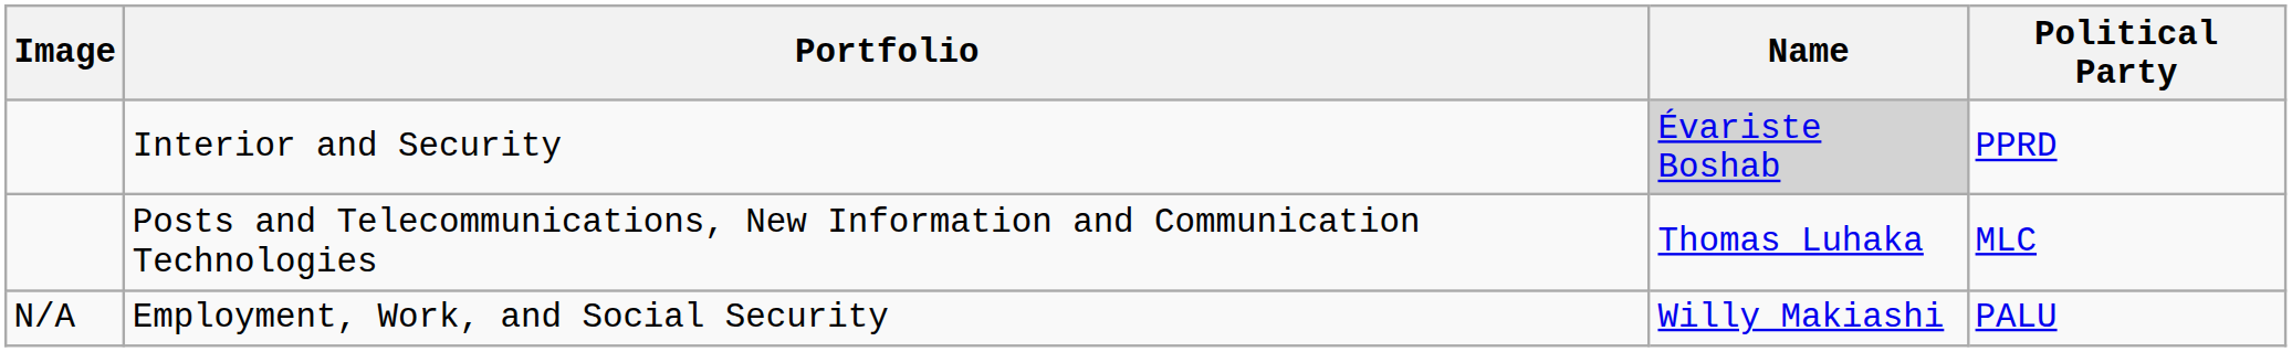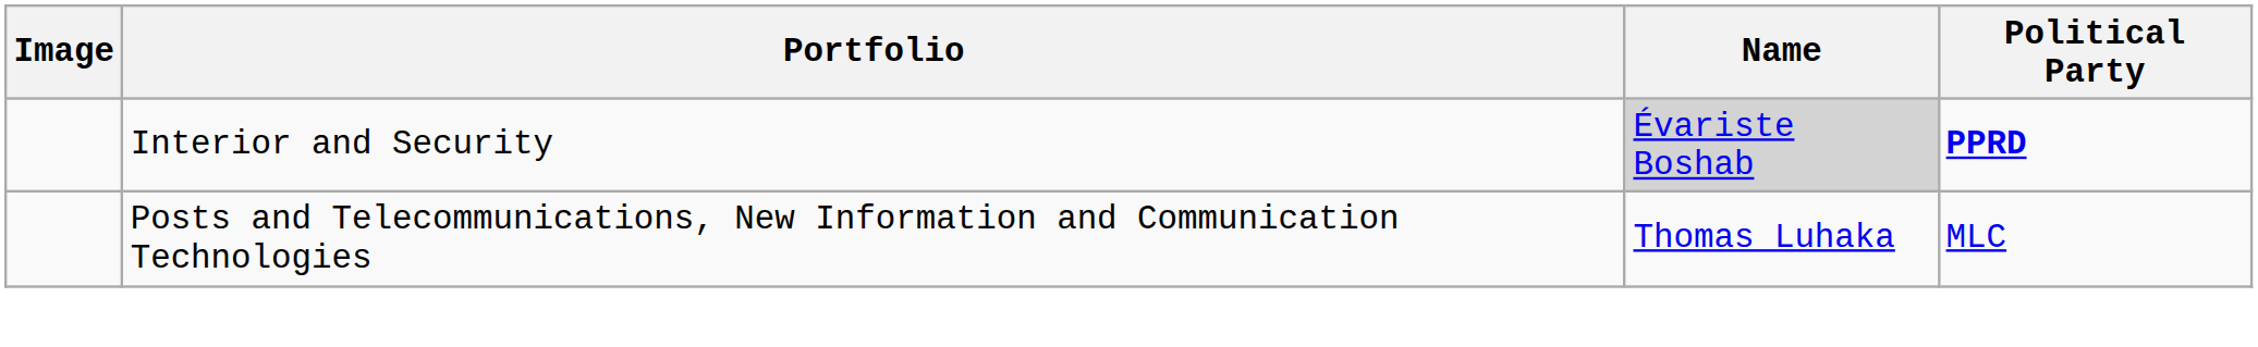 <table class="wikitable">
 <tr>
 <th>Image</th>
 <th>Portfolio</th>
 <th>Name</th>
 <th>Political Party</th>
 </tr>
 <tr>
 <td></td>
 <td>Interior and Security</td>
 <td style="background: lightgrey;"><a href='#'>Évariste Boshab</a></td>
-<td><a href='#'>PPRD</a></td>
+<td><strong><a href='#'>PPRD</a></strong></td>
 </tr>
 <tr>
 <td></td>
 <td>Posts and Telecommunications, New Information and Communication Technologies</td>
 <td><a href='#'>Thomas Luhaka</a></td>
 <td><a href='#'>MLC</a></td>
 </tr>
-<tr>
-<td>N/A</td>
-<td>Employment, Work, and Social Security</td>
-<td><a href='#'>Willy Makiashi</a></td>
-<td><a href='#'>PALU</a></td>
-</tr>
 </table>
